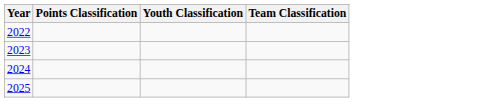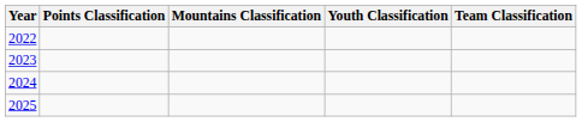 <table class="wikitable sortable">
 <tr>
 <th>Year</th>
 <th>Points Classification </th>
+<th>Mountains Classification </th>
 <th>Youth Classification </th>
 <th>Team Classification</th>
 </tr>
 <tr>
 <td><a href='#'>2022</a></td>
+<td></td>
 <td></td>
 <td></td>
 <td></td>
 </tr>
 <tr>
 <td style="text-align:center;"><a href='#'>2023</a></td>
 <td></td>
 <td></td>
 <td></td>
+<td></td>
 </tr>
 <tr>
 <td style="text-align:center;"><a href='#'>2024</a></td>
+<td></td>
 <td></td>
 <td></td>
 <td></td>
 </tr>
 <tr>
 <td style="text-align:center;"><a href='#'>2025</a></td>
 <td></td>
 <td></td>
 <td></td>
+<td></td>
 </tr>
 </table>
